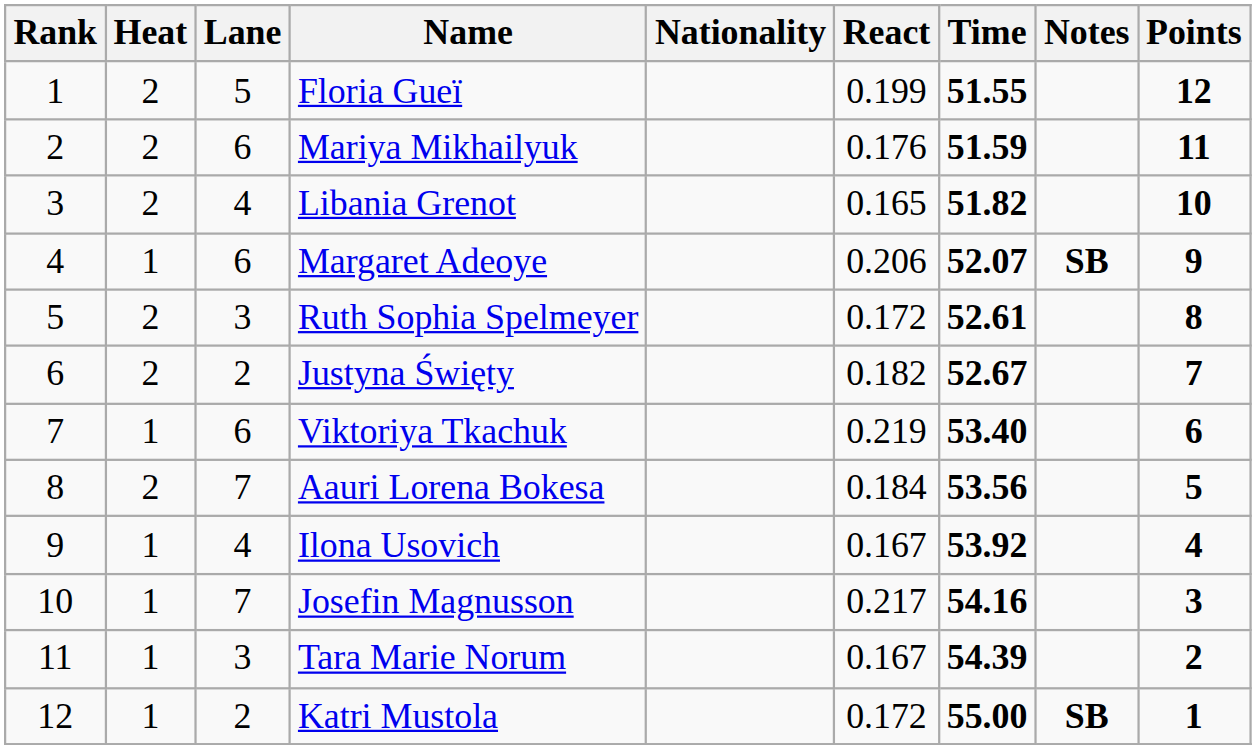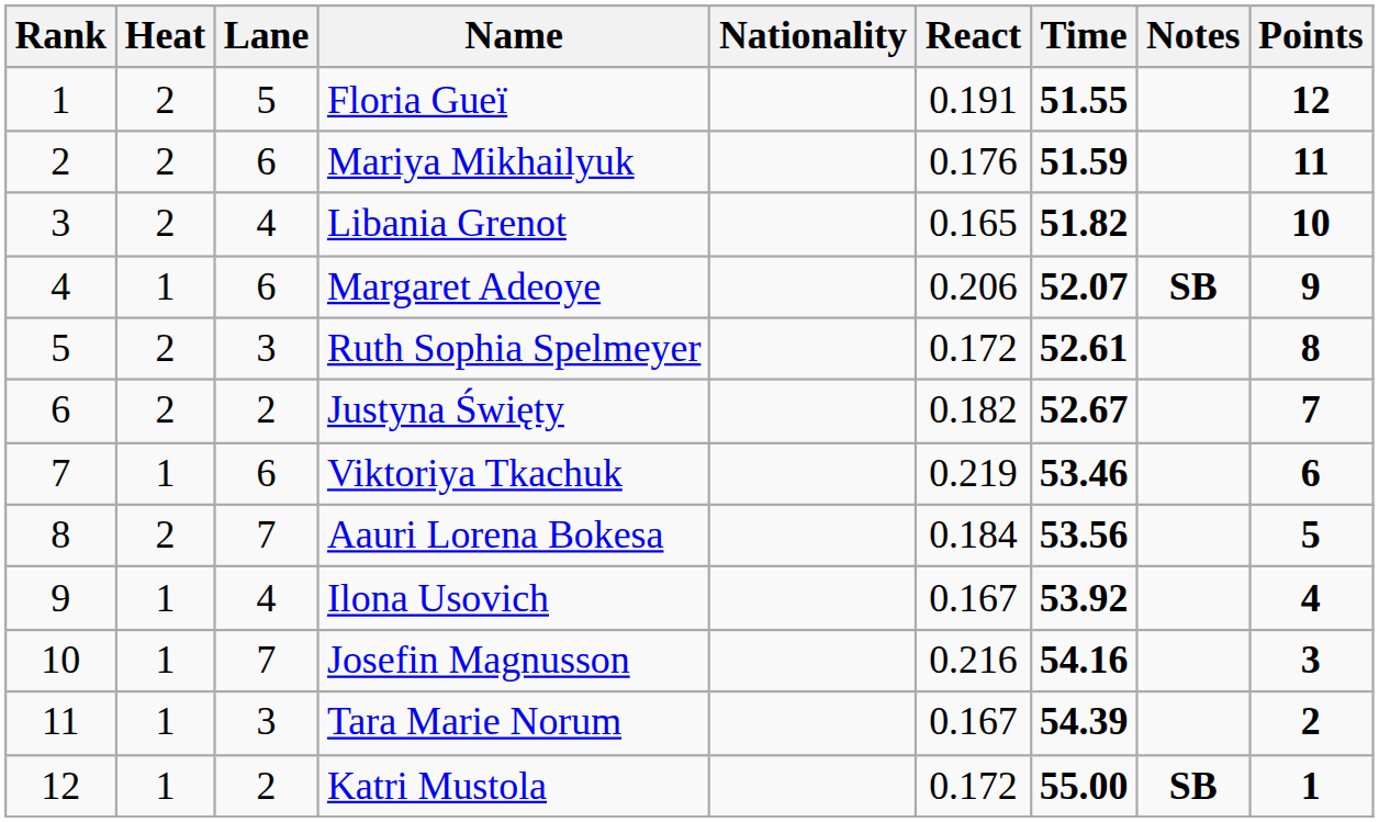 <table class="wikitable sortable" style="text-align:center">
 <tr>
 <th>Rank</th>
 <th>Heat</th>
 <th>Lane</th>
 <th>Name</th>
 <th>Nationality</th>
 <th>React</th>
 <th>Time</th>
 <th>Notes</th>
 <th>Points</th>
 </tr>
 <tr>
 <td>1</td>
 <td>2</td>
 <td>5</td>
 <td align=left><a href='#'>Floria Gueï</a></td>
 <td align=left></td>
-<td>0.199</td>
+<td>0.191</td>
 <td><strong>51.55</strong></td>
 <td></td>
 <td><strong>12</strong></td>
 </tr>
 <tr>
 <td>2</td>
 <td>2</td>
 <td>6</td>
 <td align=left><a href='#'>Mariya Mikhailyuk</a></td>
 <td align=left></td>
 <td>0.176</td>
 <td><strong>51.59</strong></td>
 <td></td>
 <td><strong>11</strong></td>
 </tr>
 <tr>
 <td>3</td>
 <td>2</td>
 <td>4</td>
 <td align=left><a href='#'>Libania Grenot</a></td>
 <td align=left></td>
 <td>0.165</td>
 <td><strong>51.82</strong></td>
 <td></td>
 <td><strong>10</strong></td>
 </tr>
 <tr>
 <td>4</td>
 <td>1</td>
 <td>6</td>
 <td align=left><a href='#'>Margaret Adeoye</a></td>
 <td align=left></td>
 <td>0.206</td>
 <td><strong>52.07</strong></td>
 <td><strong>SB </strong></td>
 <td><strong>9</strong></td>
 </tr>
 <tr>
 <td>5</td>
 <td>2</td>
 <td>3</td>
 <td align=left><a href='#'>Ruth Sophia Spelmeyer</a></td>
 <td align=left></td>
 <td>0.172</td>
 <td><strong>52.61</strong></td>
 <td></td>
 <td><strong>8</strong></td>
 </tr>
 <tr>
 <td>6</td>
 <td>2</td>
 <td>2</td>
 <td align=left><a href='#'>Justyna Święty</a></td>
 <td align=left></td>
 <td>0.182</td>
 <td><strong>52.67</strong></td>
 <td></td>
 <td><strong>7</strong></td>
 </tr>
 <tr>
 <td>7</td>
 <td>1</td>
 <td>6</td>
 <td align=left><a href='#'>Viktoriya Tkachuk</a></td>
 <td align=left></td>
 <td>0.219</td>
-<td><strong>53.40</strong></td>
+<td><strong>53.46</strong></td>
 <td></td>
 <td><strong>6</strong></td>
 </tr>
 <tr>
 <td>8</td>
 <td>2</td>
 <td>7</td>
 <td align=left><a href='#'>Aauri Lorena Bokesa</a></td>
 <td align=left></td>
 <td>0.184</td>
 <td><strong>53.56</strong></td>
 <td></td>
 <td><strong>5</strong></td>
 </tr>
 <tr>
 <td>9</td>
 <td>1</td>
 <td>4</td>
 <td align=left><a href='#'>Ilona Usovich</a></td>
 <td align=left></td>
 <td>0.167</td>
 <td><strong>53.92</strong></td>
 <td></td>
 <td><strong>4</strong></td>
 </tr>
 <tr>
 <td>10</td>
 <td>1</td>
 <td>7</td>
 <td align=left><a href='#'>Josefin Magnusson</a></td>
 <td align=left></td>
-<td>0.217</td>
+<td>0.216</td>
 <td><strong>54.16</strong></td>
 <td></td>
 <td><strong>3</strong></td>
 </tr>
 <tr>
 <td>11</td>
 <td>1</td>
 <td>3</td>
 <td align=left><a href='#'>Tara Marie Norum</a></td>
 <td align=left></td>
 <td>0.167</td>
 <td><strong>54.39</strong></td>
 <td></td>
 <td><strong>2</strong></td>
 </tr>
 <tr>
 <td>12</td>
 <td>1</td>
 <td>2</td>
 <td align=left><a href='#'>Katri Mustola</a></td>
 <td align=left></td>
 <td>0.172</td>
 <td><strong>55.00</strong></td>
 <td><strong>SB </strong></td>
 <td><strong>1</strong></td>
 </tr>
 <tr>
 </tr>
 </table>
